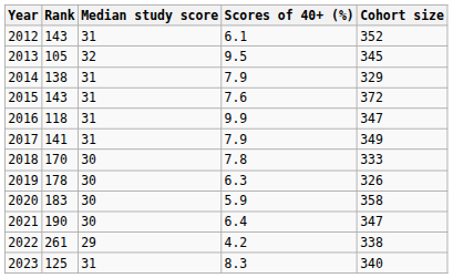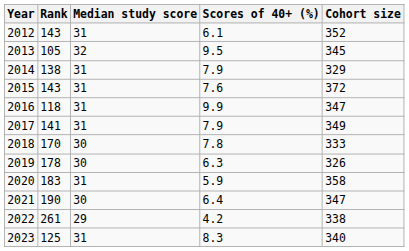 <table class="wikitable">
 <tr>
 <th>Year</th>
 <th>Rank</th>
 <th>Median study score</th>
 <th>Scores of 40+ (%)</th>
 <th>Cohort size</th>
 </tr>
 <tr>
 <td>2012</td>
 <td>143</td>
 <td>31</td>
 <td>6.1</td>
 <td>352</td>
 </tr>
 <tr>
 <td>2013</td>
 <td>105</td>
 <td>32</td>
 <td>9.5</td>
 <td>345</td>
 </tr>
 <tr>
 <td>2014</td>
 <td>138</td>
 <td>31</td>
 <td>7.9</td>
 <td>329</td>
 </tr>
 <tr>
 <td>2015</td>
 <td>143</td>
 <td>31</td>
 <td>7.6</td>
 <td>372</td>
 </tr>
 <tr>
 <td>2016</td>
 <td>118</td>
 <td>31</td>
 <td>9.9</td>
 <td>347</td>
 </tr>
 <tr>
 <td>2017</td>
 <td>141</td>
 <td>31</td>
 <td>7.9</td>
 <td>349</td>
 </tr>
 <tr>
 <td>2018</td>
 <td>170</td>
 <td>30</td>
 <td>7.8</td>
 <td>333</td>
 </tr>
 <tr>
 <td>2019</td>
 <td>178</td>
 <td>30</td>
 <td>6.3</td>
 <td>326</td>
 </tr>
 <tr>
 <td>2020</td>
 <td>183</td>
-<td>30</td>
+<td>31</td>
 <td>5.9</td>
 <td>358</td>
 </tr>
 <tr>
 <td>2021</td>
 <td>190</td>
 <td>30</td>
 <td>6.4</td>
 <td>347</td>
 </tr>
 <tr>
 <td>2022</td>
 <td>261</td>
 <td>29</td>
 <td>4.2</td>
 <td>338</td>
 </tr>
 <tr>
 <td>2023</td>
 <td>125</td>
 <td>31</td>
 <td>8.3</td>
 <td>340</td>
 </tr>
 </table>
